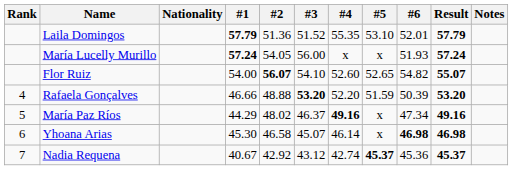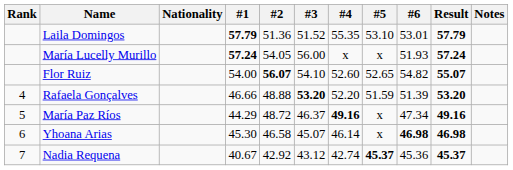 <table class="wikitable sortable" style="text-align:center">
 <tr>
 <th>Rank</th>
 <th>Name</th>
 <th>Nationality</th>
 <th>#1</th>
 <th>#2</th>
 <th>#3</th>
 <th>#4</th>
 <th>#5</th>
 <th>#6</th>
 <th>Result</th>
 <th>Notes</th>
 </tr>
 <tr>
 <td></td>
 <td align=left><a href='#'>Laila Domingos</a></td>
 <td align=left></td>
 <td><strong>57.79</strong></td>
 <td>51.36</td>
 <td>51.52</td>
 <td>55.35</td>
 <td>53.10</td>
-<td>52.01</td>
+<td>53.01</td>
 <td><strong>57.79</strong></td>
 <td></td>
 </tr>
 <tr>
 <td></td>
 <td align=left><a href='#'>María Lucelly Murillo</a></td>
 <td align=left></td>
 <td><strong>57.24</strong></td>
 <td>54.05</td>
 <td>56.00</td>
 <td>x</td>
 <td>x</td>
 <td>51.93</td>
 <td><strong>57.24</strong></td>
 <td></td>
 </tr>
 <tr>
 <td></td>
 <td align=left><a href='#'>Flor Ruiz</a></td>
 <td align=left></td>
 <td>54.00</td>
 <td><strong>56.07</strong></td>
 <td>54.10</td>
 <td>52.60</td>
 <td>52.65</td>
 <td>54.82</td>
 <td><strong>55.07</strong></td>
 <td></td>
 </tr>
 <tr>
 <td>4</td>
 <td align=left><a href='#'>Rafaela Gonçalves</a></td>
 <td align=left></td>
 <td>46.66</td>
 <td>48.88</td>
 <td><strong>53.20</strong></td>
 <td>52.20</td>
 <td>51.59</td>
-<td>50.39</td>
+<td>51.39</td>
 <td><strong>53.20</strong></td>
 <td></td>
 </tr>
 <tr>
 <td>5</td>
 <td align=left><a href='#'>María Paz Ríos</a></td>
 <td align=left></td>
 <td>44.29</td>
-<td>48.02</td>
+<td>48.72</td>
 <td>46.37</td>
 <td><strong>49.16</strong></td>
 <td>x</td>
 <td>47.34</td>
 <td><strong>49.16</strong></td>
 <td></td>
 </tr>
 <tr>
 <td>6</td>
 <td align=left><a href='#'>Yhoana Arias</a></td>
 <td align=left></td>
 <td>45.30</td>
 <td>46.58</td>
 <td>45.07</td>
 <td>46.14</td>
 <td>x</td>
 <td><strong>46.98</strong></td>
 <td><strong>46.98</strong></td>
 <td></td>
 </tr>
 <tr>
 <td>7</td>
 <td align=left><a href='#'>Nadia Requena</a></td>
 <td align=left></td>
 <td>40.67</td>
 <td>42.92</td>
 <td>43.12</td>
 <td>42.74</td>
 <td><strong>45.37</strong></td>
 <td>45.36</td>
 <td><strong>45.37</strong></td>
 <td></td>
 </tr>
 </table>
